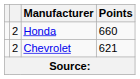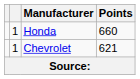 <table class="wikitable" style="font-size: 95%;">
 <tr>
 <th scope="col"></th>
 <th scope="col"></th>
 <th scope="col">Manufacturer</th>
 <th scope="col">Points</th>
 </tr>
 <tr>
 <td align="left"></td>
-<td align="center">2</td>
+<td align="center">1</td>
 <td><a href='#'>Honda</a></td>
 <td>660</td>
 </tr>
 <tr>
 <td align="left"></td>
-<td align="center">2</td>
+<td align="center">1</td>
 <td><a href='#'>Chevrolet</a></td>
 <td>621</td>
 </tr>
 <tr>
 <th colspan=4>Source:</th>
 </tr>
 </table>
